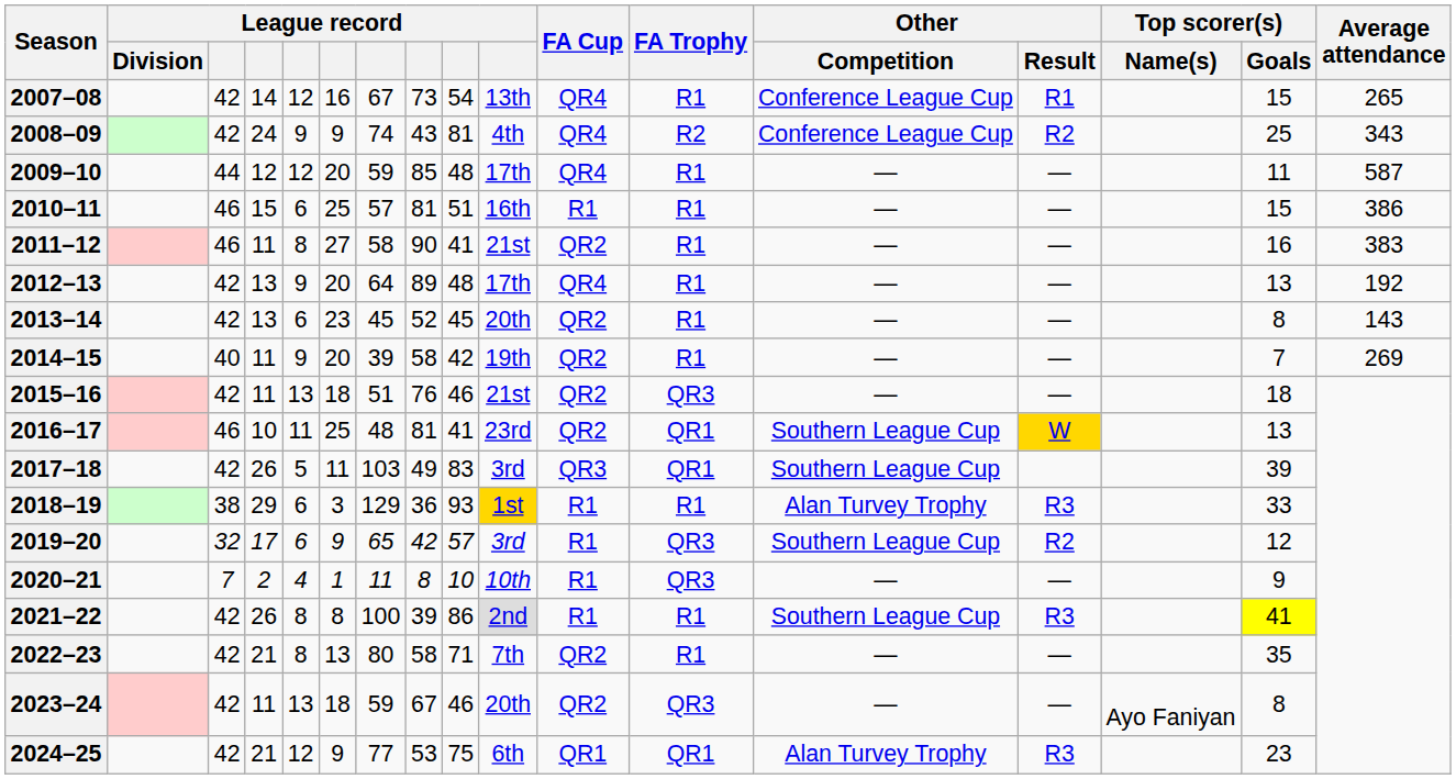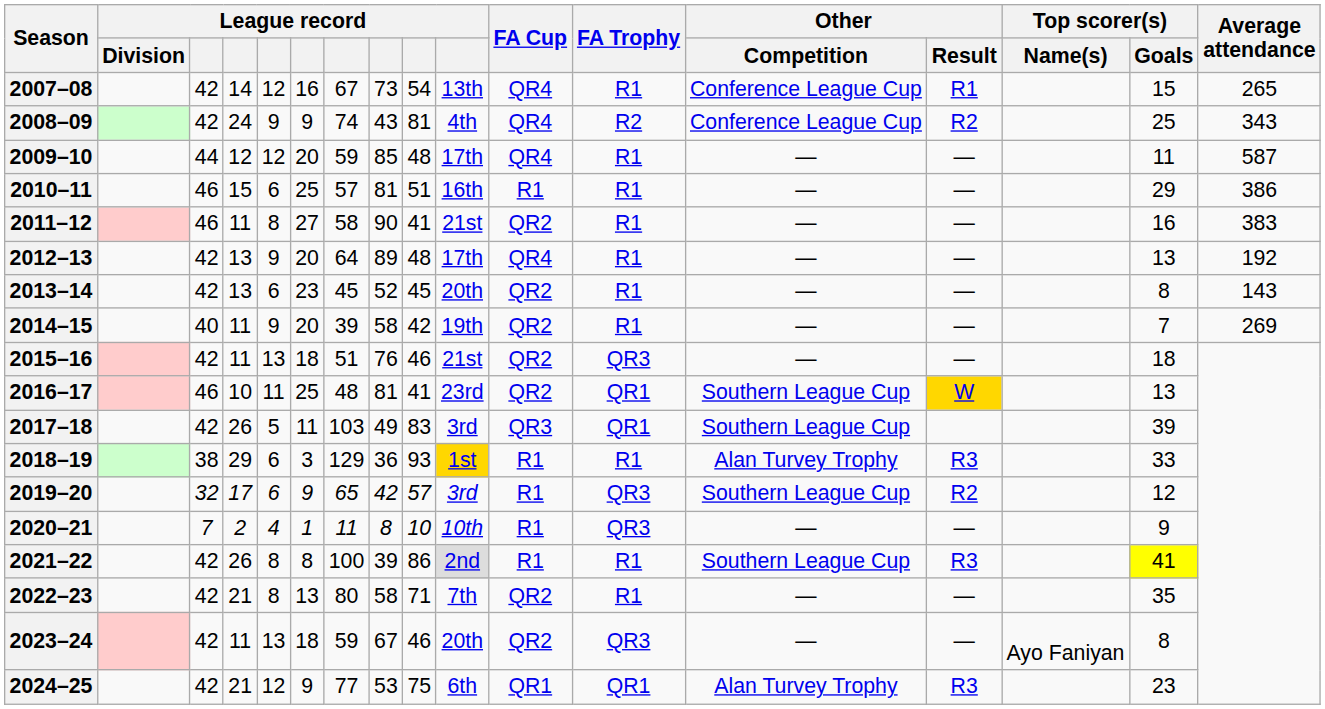 <table class="wikitable sortable plainrowheaders" style="text-align:center;">
 <tr>
 <th rowspan=2 scope=col>Season</th>
 <th colspan=9 scope=col>League record</th>
 <th rowspan=2 scope=col><a href='#'>FA Cup</a></th>
 <th rowspan=2 scope=col><a href='#'>FA Trophy</a></th>
 <th colspan=2 scope=col>Other</th>
 <th colspan=2 scope=col>Top scorer(s)</th>
 <th rowspan=2 scope=col>Average<br>attendance</th>
 </tr>
 <tr>
 <th scope=col>Division</th>
 <th scope=col></th>
 <th scope=col></th>
 <th scope=col></th>
 <th scope=col></th>
 <th scope=col></th>
 <th scope=col></th>
 <th scope=col></th>
 <th scope=col data-sort-type="number"></th>
 <th scope=col>Competition</th>
 <th scope=col>Result</th>
 <th scope=col>Name(s)</th>
 <th scope=col>Goals</th>
 </tr>
 <tr>
 <th scope=row>2007–08</th>
 <td style=text-align:left></td>
 <td>42</td>
 <td>14</td>
 <td>12</td>
 <td>16</td>
 <td>67</td>
 <td>73</td>
 <td>54</td>
 <td><a href='#'>13th</a></td>
 <td><a href='#'>QR4</a></td>
 <td><a href='#'>R1</a></td>
 <td><a href='#'>Conference League Cup</a></td>
 <td><a href='#'>R1</a></td>
 <td style=text-align:left></td>
 <td>15</td>
 <td>265</td>
 </tr>
 <tr>
 <th scope=row>2008–09</th>
 <td style="background-color:#cfc; text-align:left;"></td>
 <td>42</td>
 <td>24</td>
 <td>9</td>
 <td>9</td>
 <td>74</td>
 <td>43</td>
 <td>81</td>
 <td><a href='#'>4th</a></td>
 <td><a href='#'>QR4</a></td>
 <td><a href='#'>R2</a></td>
 <td><a href='#'>Conference League Cup</a></td>
 <td><a href='#'>R2</a></td>
 <td style=text-align:left></td>
 <td>25</td>
 <td>343</td>
 </tr>
 <tr>
 <th scope=row>2009–10</th>
 <td style=text-align:left></td>
 <td>44</td>
 <td>12</td>
 <td>12</td>
 <td>20</td>
 <td>59</td>
 <td>85</td>
 <td>48</td>
 <td><a href='#'>17th</a></td>
 <td><a href='#'>QR4</a></td>
 <td><a href='#'>R1</a></td>
 <td>—</td>
 <td>—</td>
 <td style=text-align:left></td>
 <td>11</td>
 <td>587</td>
 </tr>
 <tr>
 <th scope=row>2010–11</th>
 <td style=text-align:left></td>
 <td>46</td>
 <td>15</td>
 <td>6</td>
 <td>25</td>
 <td>57</td>
 <td>81</td>
 <td>51</td>
 <td><a href='#'>16th</a></td>
 <td><a href='#'>R1</a></td>
 <td><a href='#'>R1</a></td>
 <td>—</td>
 <td>—</td>
 <td style=text-align:left></td>
-<td>15</td>
+<td>29</td>
 <td>386</td>
 </tr>
 <tr>
 <th scope=row>2011–12</th>
 <td style="background-color:#fcc; text-align:left;"></td>
 <td>46</td>
 <td>11</td>
 <td>8</td>
 <td>27</td>
 <td>58</td>
 <td>90</td>
 <td>41</td>
 <td><a href='#'>21st</a></td>
 <td><a href='#'>QR2</a></td>
 <td><a href='#'>R1</a></td>
 <td>—</td>
 <td>—</td>
 <td style=text-align:left></td>
 <td>16</td>
 <td>383</td>
 </tr>
 <tr>
 <th scope=row>2012–13</th>
 <td style=text-align:left></td>
 <td>42</td>
 <td>13</td>
 <td>9</td>
 <td>20</td>
 <td>64</td>
 <td>89</td>
 <td>48</td>
 <td><a href='#'>17th</a></td>
 <td><a href='#'>QR4</a></td>
 <td><a href='#'>R1</a></td>
 <td>—</td>
 <td>—</td>
 <td style=text-align:left></td>
 <td>13</td>
 <td>192</td>
 </tr>
 <tr>
 <th scope=row>2013–14</th>
 <td style=text-align:left></td>
 <td>42</td>
 <td>13</td>
 <td>6</td>
 <td>23</td>
 <td>45</td>
 <td>52</td>
 <td>45</td>
 <td><a href='#'>20th</a></td>
 <td><a href='#'>QR2</a></td>
 <td><a href='#'>R1</a></td>
 <td>—</td>
 <td>—</td>
 <td style=text-align:left></td>
 <td>8</td>
 <td>143</td>
 </tr>
 <tr>
 <th scope=row>2014–15</th>
 <td style=text-align:left></td>
 <td>40</td>
 <td>11</td>
 <td>9</td>
 <td>20</td>
 <td>39</td>
 <td>58</td>
 <td>42</td>
 <td><a href='#'>19th</a></td>
 <td><a href='#'>QR2</a></td>
 <td><a href='#'>R1</a></td>
 <td>—</td>
 <td>—</td>
 <td style=text-align:left></td>
 <td>7</td>
 <td>269</td>
 </tr>
 <tr>
 <th scope=row>2015–16</th>
 <td style="background-color:#fcc; text-align:left;"></td>
 <td>42</td>
 <td>11</td>
 <td>13</td>
 <td>18</td>
 <td>51</td>
 <td>76</td>
 <td>46</td>
 <td><a href='#'>21st</a></td>
 <td><a href='#'>QR2</a></td>
 <td><a href='#'>QR3</a></td>
 <td>—</td>
 <td>—</td>
 <td style=text-align:left></td>
 <td>18</td>
 </tr>
 <tr>
 <th scope=row>2016–17</th>
 <td style="background-color:#fcc; text-align:left;"></td>
 <td>46</td>
 <td>10</td>
 <td>11</td>
 <td>25</td>
 <td>48</td>
 <td>81</td>
 <td>41</td>
 <td><a href='#'>23rd</a></td>
 <td><a href='#'>QR2</a></td>
 <td><a href='#'>QR1</a></td>
 <td><a href='#'>Southern League Cup</a></td>
 <td style="background-color:gold;"><a href='#'>W</a></td>
 <td style=text-align:left></td>
 <td>13</td>
 </tr>
 <tr>
 <th scope=row>2017–18</th>
 <td style=text-align:left></td>
 <td>42</td>
 <td>26</td>
 <td>5</td>
 <td>11</td>
 <td>103</td>
 <td>49</td>
 <td>83</td>
 <td><a href='#'>3rd</a></td>
 <td><a href='#'>QR3</a></td>
 <td><a href='#'>QR1</a></td>
 <td><a href='#'>Southern League Cup</a></td>
 <td></td>
 <td style=text-align:left></td>
 <td>39</td>
 </tr>
 <tr>
 <th scope=row>2018–19</th>
 <td style="background-color:#cfc; text-align:left;"></td>
 <td>38</td>
 <td>29</td>
 <td>6</td>
 <td>3</td>
 <td>129</td>
 <td>36</td>
 <td>93</td>
 <td style="background-color:gold;"><a href='#'>1st</a></td>
 <td><a href='#'>R1</a></td>
 <td><a href='#'>R1</a></td>
 <td><a href='#'>Alan Turvey Trophy</a></td>
 <td><a href='#'>R3</a></td>
 <td style=text-align:left></td>
 <td>33</td>
 </tr>
 <tr>
 <th scope=row>2019–20</th>
 <td style=text-align:left></td>
 <td><em>32</em></td>
 <td><em>17</em></td>
 <td><em>6</em></td>
 <td><em>9</em></td>
 <td><em>65</em></td>
 <td><em>42</em></td>
 <td><em>57</em></td>
 <td><em><a href='#'>3rd</a></em></td>
 <td><a href='#'>R1</a></td>
 <td><a href='#'>QR3</a></td>
 <td><a href='#'>Southern League Cup</a></td>
 <td><a href='#'>R2</a></td>
 <td style=text-align:left></td>
 <td>12</td>
 </tr>
 <tr>
 <th scope=row>2020–21</th>
 <td style=text-align:left></td>
 <td><em>7</em></td>
 <td><em>2</em></td>
 <td><em>4</em></td>
 <td><em>1</em></td>
 <td><em>11</em></td>
 <td><em>8</em></td>
 <td><em>10</em></td>
 <td><em><a href='#'>10th</a></em></td>
 <td><a href='#'>R1</a></td>
 <td><a href='#'>QR3</a></td>
 <td>—</td>
 <td>—</td>
 <td style=text-align:left></td>
 <td>9</td>
 </tr>
 <tr>
 <th scope=row>2021–22</th>
 <td style=text-align:left></td>
 <td>42</td>
 <td>26</td>
 <td>8</td>
 <td>8</td>
 <td>100</td>
 <td>39</td>
 <td>86</td>
 <td style="background-color:#ddd;"><a href='#'>2nd</a></td>
 <td><a href='#'>R1</a></td>
 <td><a href='#'>R1</a></td>
 <td><a href='#'>Southern League Cup</a></td>
 <td><a href='#'>R3</a></td>
 <td style=text-align:left></td>
 <td style=background:yellow>41 </td>
 </tr>
 <tr>
 <th scope=row>2022–23</th>
 <td style=text-align:left></td>
 <td>42</td>
 <td>21</td>
 <td>8</td>
 <td>13</td>
 <td>80</td>
 <td>58</td>
 <td>71</td>
 <td><a href='#'>7th</a></td>
 <td><a href='#'>QR2</a></td>
 <td><a href='#'>R1</a></td>
 <td>—</td>
 <td>—</td>
 <td style=text-align:left></td>
 <td>35</td>
 </tr>
 <tr>
 <th scope=row>2023–24</th>
 <td style="background-color:#fcc; text-align:left"> </td>
 <td>42</td>
 <td>11</td>
 <td>13</td>
 <td>18</td>
 <td>59</td>
 <td>67</td>
 <td>46</td>
 <td><a href='#'>20th</a></td>
 <td><a href='#'>QR2</a></td>
 <td><a href='#'>QR3</a></td>
 <td>—</td>
 <td>—</td>
 <td style=text-align:left><br>Ayo Faniyan</td>
 <td>8</td>
 </tr>
 <tr>
 <th scope=row>2024–25</th>
 <td style=text-align:left></td>
 <td>42</td>
 <td>21</td>
 <td>12</td>
 <td>9</td>
 <td>77</td>
 <td>53</td>
 <td>75</td>
 <td><a href='#'>6th</a></td>
 <td><a href='#'>QR1</a></td>
 <td><a href='#'>QR1</a></td>
 <td><a href='#'>Alan Turvey Trophy</a></td>
 <td><a href='#'>R3</a></td>
 <td style=text-align:left></td>
 <td>23</td>
 </tr>
 </table>
